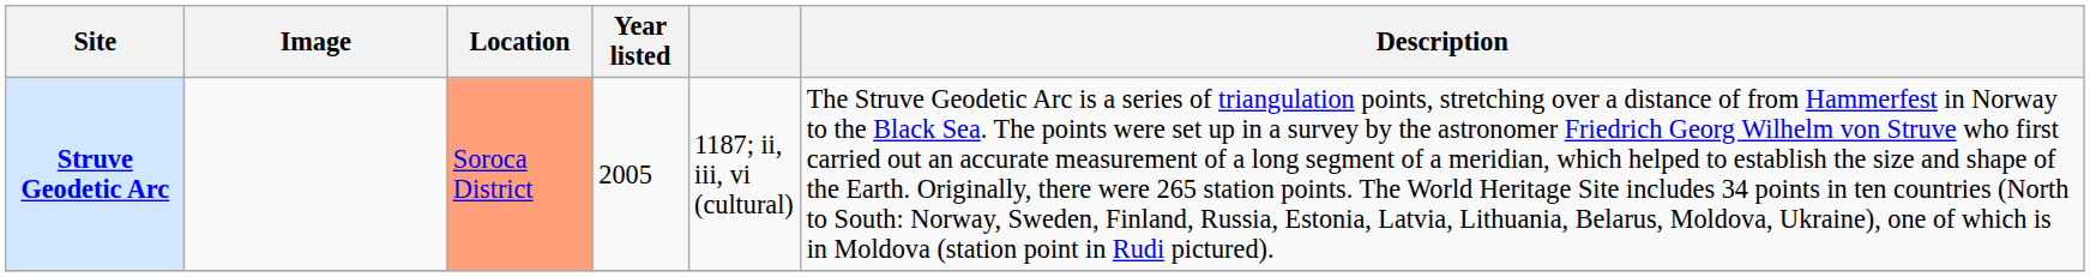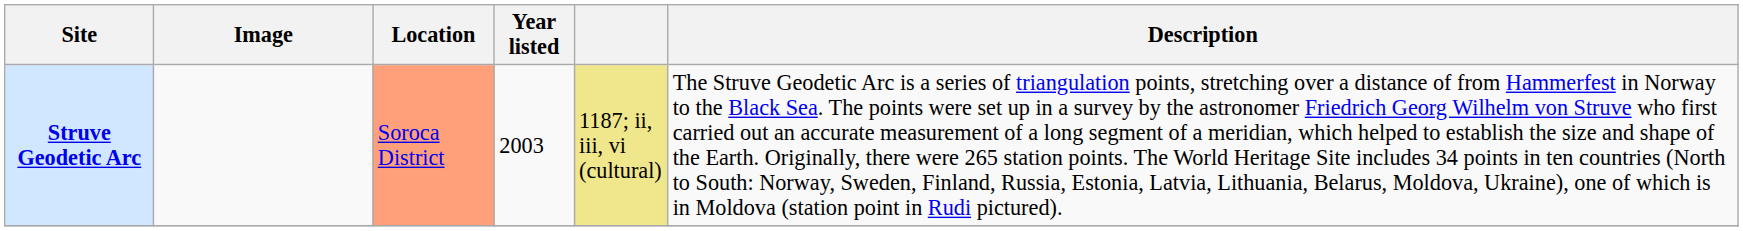 <table class="wikitable sortable plainrowheaders">
 <tr>
 <th style="width:100px;" scope="col">Site</th>
 <th class="unsortable"  style="width:150px;" scope="col">Image</th>
 <th style="width:80px;" scope="col">Location</th>
 <th style="width:50px;" scope="col">Year listed</th>
 <th style="width:60px;" scope="col" data-sort-type="number"></th>
 <th scope="col" class="unsortable">Description</th>
 </tr>
 <tr>
 <th scope="row" style="background:#D0E7FF;"><a href='#'>Struve Geodetic Arc</a></th>
 <td></td>
 <td style="background: lightsalmon;"><a href='#'>Soroca District</a></td>
-<td>2005</td>
-<td>1187; ii, iii, vi (cultural)</td>
+<td>2003</td>
+<td style="background: khaki;">1187; ii, iii, vi (cultural)</td>
 <td>The Struve Geodetic Arc is a series of <a href='#'>triangulation</a> points, stretching over a distance of  from <a href='#'>Hammerfest</a> in Norway to the <a href='#'>Black Sea</a>. The points were set up in a survey by the astronomer <a href='#'>Friedrich Georg Wilhelm von Struve</a> who first carried out an accurate measurement of a long segment of a meridian, which helped to establish the size and shape of the Earth. Originally, there were 265 station points. The World Heritage Site includes 34 points in ten countries (North to South: Norway, Sweden, Finland, Russia, Estonia, Latvia, Lithuania, Belarus, Moldova, Ukraine), one of which is in Moldova (station point in <a href='#'>Rudi</a> pictured).</td>
 </tr>
 <tr>
 </tr>
 </table>
